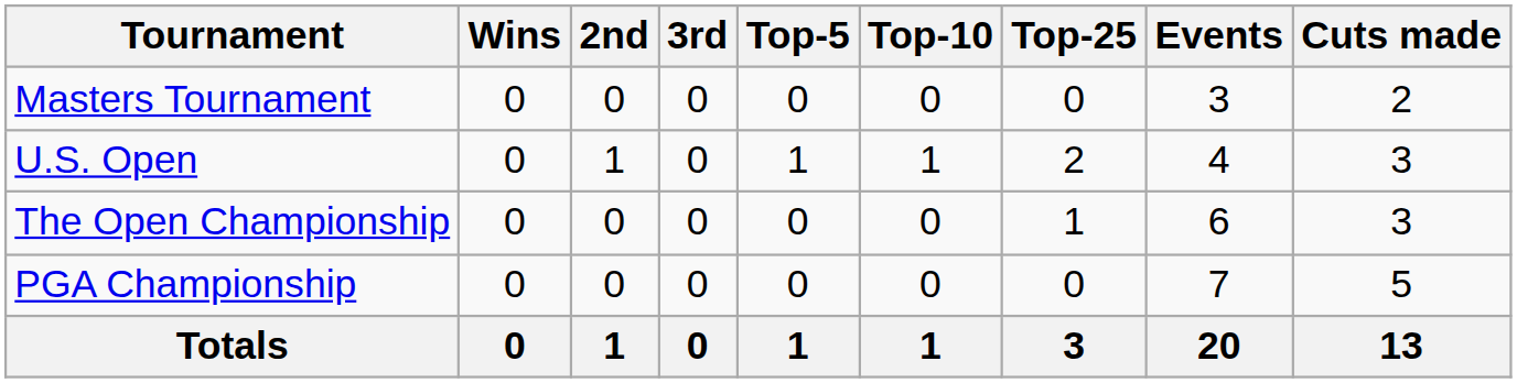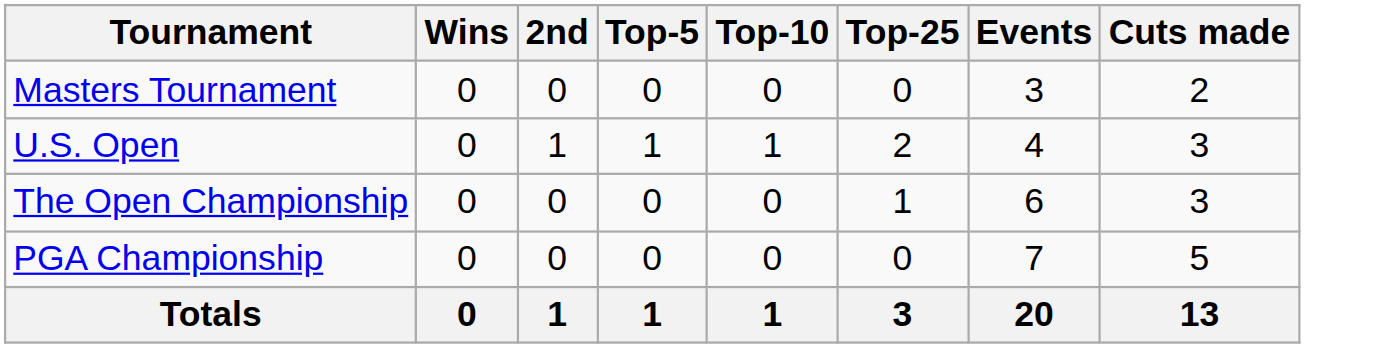 <table class=wikitable style=text-align:center>
 <tr>
 <th>Tournament</th>
 <th>Wins</th>
 <th>2nd</th>
-<th>3rd</th>
 <th>Top-5</th>
 <th>Top-10</th>
 <th>Top-25</th>
 <th>Events</th>
 <th>Cuts made</th>
 </tr>
 <tr>
 <td align=left><a href='#'>Masters Tournament</a></td>
 <td>0</td>
 <td>0</td>
 <td>0</td>
 <td>0</td>
 <td>0</td>
-<td>0</td>
 <td>3</td>
 <td>2</td>
 </tr>
 <tr>
 <td align=left><a href='#'>U.S. Open</a></td>
 <td>0</td>
 <td>1</td>
-<td>0</td>
 <td>1</td>
 <td>1</td>
 <td>2</td>
 <td>4</td>
 <td>3</td>
 </tr>
 <tr>
 <td align=left><a href='#'>The Open Championship</a></td>
-<td>0</td>
 <td>0</td>
 <td>0</td>
 <td>0</td>
 <td>0</td>
 <td>1</td>
 <td>6</td>
 <td>3</td>
 </tr>
 <tr>
 <td align=left><a href='#'>PGA Championship</a></td>
 <td>0</td>
 <td>0</td>
 <td>0</td>
 <td>0</td>
 <td>0</td>
-<td>0</td>
 <td>7</td>
 <td>5</td>
 </tr>
 <tr>
 <th>Totals</th>
 <th>0</th>
 <th>1</th>
-<th>0</th>
 <th>1</th>
 <th>1</th>
 <th>3</th>
 <th>20</th>
 <th>13</th>
 </tr>
 </table>
